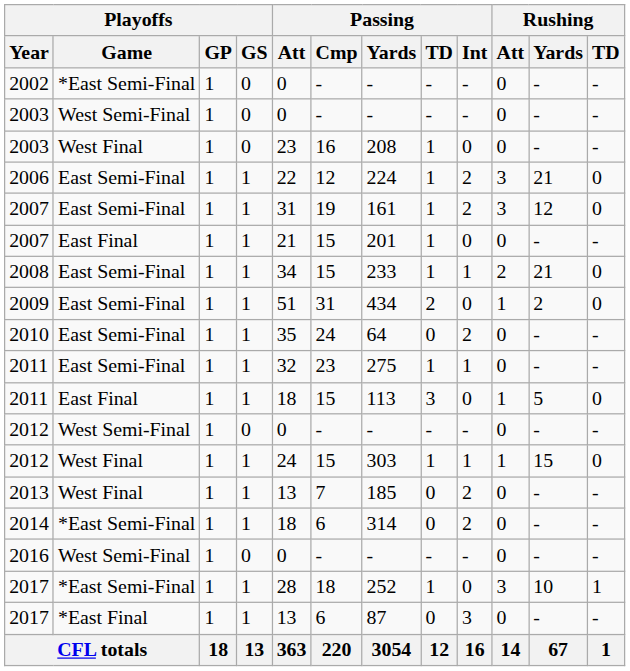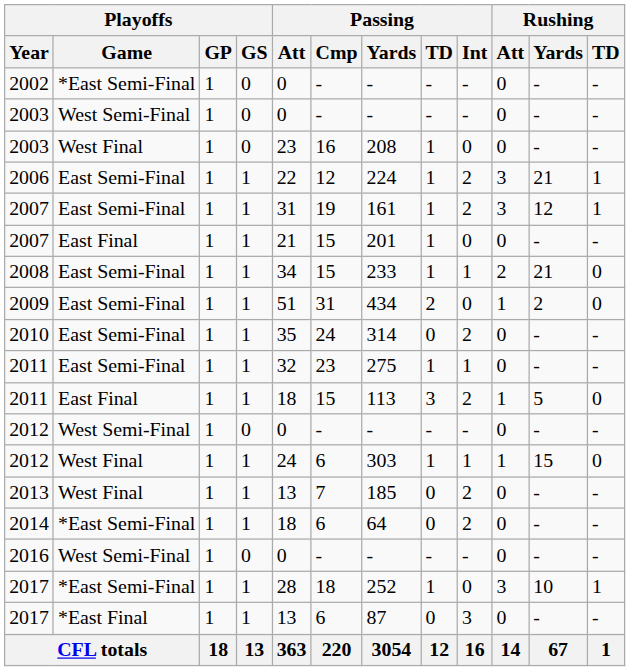 <table class="wikitable">
 <tr>
 <th colspan="4">Playoffs</th>
 <th colspan="5">Passing</th>
 <th colspan="3">Rushing</th>
 </tr>
 <tr>
 <th>Year</th>
 <th>Game</th>
 <th>GP</th>
 <th>GS</th>
 <th>Att</th>
 <th>Cmp</th>
 <th>Yards</th>
 <th>TD</th>
 <th>Int</th>
 <th>Att</th>
 <th>Yards</th>
 <th>TD</th>
 </tr>
 <tr>
 <td>2002</td>
 <td>*East Semi-Final</td>
 <td>1</td>
 <td>0</td>
 <td>0</td>
 <td>-</td>
 <td>-</td>
 <td>-</td>
 <td>-</td>
 <td>0</td>
 <td>-</td>
 <td>-</td>
 </tr>
 <tr>
 <td>2003</td>
 <td>West Semi-Final</td>
 <td>1</td>
 <td>0</td>
 <td>0</td>
 <td>-</td>
 <td>-</td>
 <td>-</td>
 <td>-</td>
 <td>0</td>
 <td>-</td>
 <td>-</td>
 </tr>
 <tr>
 <td>2003</td>
 <td>West Final</td>
 <td>1</td>
 <td>0</td>
 <td>23</td>
 <td>16</td>
 <td>208</td>
 <td>1</td>
 <td>0</td>
 <td>0</td>
 <td>-</td>
 <td>-</td>
 </tr>
 <tr>
 <td>2006</td>
 <td>East Semi-Final</td>
 <td>1</td>
 <td>1</td>
 <td>22</td>
 <td>12</td>
 <td>224</td>
 <td>1</td>
 <td>2</td>
 <td>3</td>
 <td>21</td>
-<td>0</td>
+<td>1</td>
 </tr>
 <tr>
 <td>2007</td>
 <td>East Semi-Final</td>
 <td>1</td>
 <td>1</td>
 <td>31</td>
 <td>19</td>
 <td>161</td>
 <td>1</td>
 <td>2</td>
 <td>3</td>
 <td>12</td>
-<td>0</td>
+<td>1</td>
 </tr>
 <tr>
 <td>2007</td>
 <td>East Final</td>
 <td>1</td>
 <td>1</td>
 <td>21</td>
 <td>15</td>
 <td>201</td>
 <td>1</td>
 <td>0</td>
 <td>0</td>
 <td>-</td>
 <td>-</td>
 </tr>
 <tr>
 <td>2008</td>
 <td>East Semi-Final</td>
 <td>1</td>
 <td>1</td>
 <td>34</td>
 <td>15</td>
 <td>233</td>
 <td>1</td>
 <td>1</td>
 <td>2</td>
 <td>21</td>
 <td>0</td>
 </tr>
 <tr>
 <td>2009</td>
 <td>East Semi-Final</td>
 <td>1</td>
 <td>1</td>
 <td>51</td>
 <td>31</td>
 <td>434</td>
 <td>2</td>
 <td>0</td>
 <td>1</td>
 <td>2</td>
 <td>0</td>
 </tr>
 <tr>
 <td>2010</td>
 <td>East Semi-Final</td>
 <td>1</td>
 <td>1</td>
 <td>35</td>
 <td>24</td>
-<td>64</td>
+<td>314</td>
 <td>0</td>
 <td>2</td>
 <td>0</td>
 <td>-</td>
 <td>-</td>
 </tr>
 <tr>
 <td>2011</td>
 <td>East Semi-Final</td>
 <td>1</td>
 <td>1</td>
 <td>32</td>
 <td>23</td>
 <td>275</td>
 <td>1</td>
 <td>1</td>
 <td>0</td>
 <td>-</td>
 <td>-</td>
 </tr>
 <tr>
 <td>2011</td>
 <td>East Final</td>
 <td>1</td>
 <td>1</td>
 <td>18</td>
 <td>15</td>
 <td>113</td>
 <td>3</td>
-<td>0</td>
+<td>2</td>
 <td>1</td>
 <td>5</td>
 <td>0</td>
 </tr>
 <tr>
 <td>2012</td>
 <td>West Semi-Final</td>
 <td>1</td>
 <td>0</td>
 <td>0</td>
 <td>-</td>
 <td>-</td>
 <td>-</td>
 <td>-</td>
 <td>0</td>
 <td>-</td>
 <td>-</td>
 </tr>
 <tr>
 <td>2012</td>
 <td>West Final</td>
 <td>1</td>
 <td>1</td>
 <td>24</td>
-<td>15</td>
+<td>6</td>
 <td>303</td>
 <td>1</td>
 <td>1</td>
 <td>1</td>
 <td>15</td>
 <td>0</td>
 </tr>
 <tr>
 <td>2013</td>
 <td>West Final</td>
 <td>1</td>
 <td>1</td>
 <td>13</td>
 <td>7</td>
 <td>185</td>
 <td>0</td>
 <td>2</td>
 <td>0</td>
 <td>-</td>
 <td>-</td>
 </tr>
 <tr>
 <td>2014</td>
 <td>*East Semi-Final</td>
 <td>1</td>
 <td>1</td>
 <td>18</td>
 <td>6</td>
-<td>314</td>
+<td>64</td>
 <td>0</td>
 <td>2</td>
 <td>0</td>
 <td>-</td>
 <td>-</td>
 </tr>
 <tr>
 <td>2016</td>
 <td>West Semi-Final</td>
 <td>1</td>
 <td>0</td>
 <td>0</td>
 <td>-</td>
 <td>-</td>
 <td>-</td>
 <td>-</td>
 <td>0</td>
 <td>-</td>
 <td>-</td>
 </tr>
 <tr>
 <td>2017</td>
 <td>*East Semi-Final</td>
 <td>1</td>
 <td>1</td>
 <td>28</td>
 <td>18</td>
 <td>252</td>
 <td>1</td>
 <td>0</td>
 <td>3</td>
 <td>10</td>
 <td>1</td>
 </tr>
 <tr>
 <td>2017</td>
 <td>*East Final</td>
 <td>1</td>
 <td>1</td>
 <td>13</td>
 <td>6</td>
 <td>87</td>
 <td>0</td>
 <td>3</td>
 <td>0</td>
 <td>-</td>
 <td>-</td>
 </tr>
 <tr>
 <th colspan="2"><a href='#'>CFL</a> totals</th>
 <th>18</th>
 <th>13</th>
 <th>363</th>
 <th>220</th>
 <th>3054</th>
 <th>12</th>
 <th>16</th>
 <th>14</th>
 <th>67</th>
 <th>1</th>
 </tr>
 </table>
